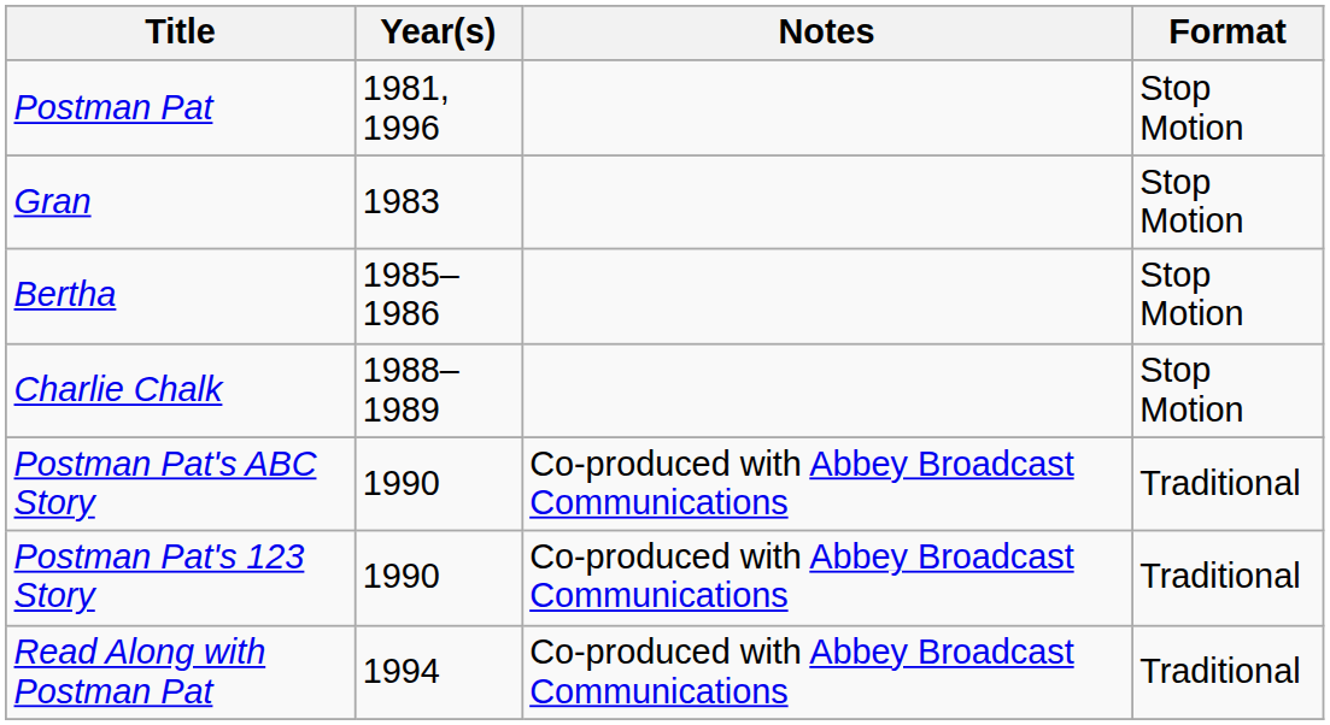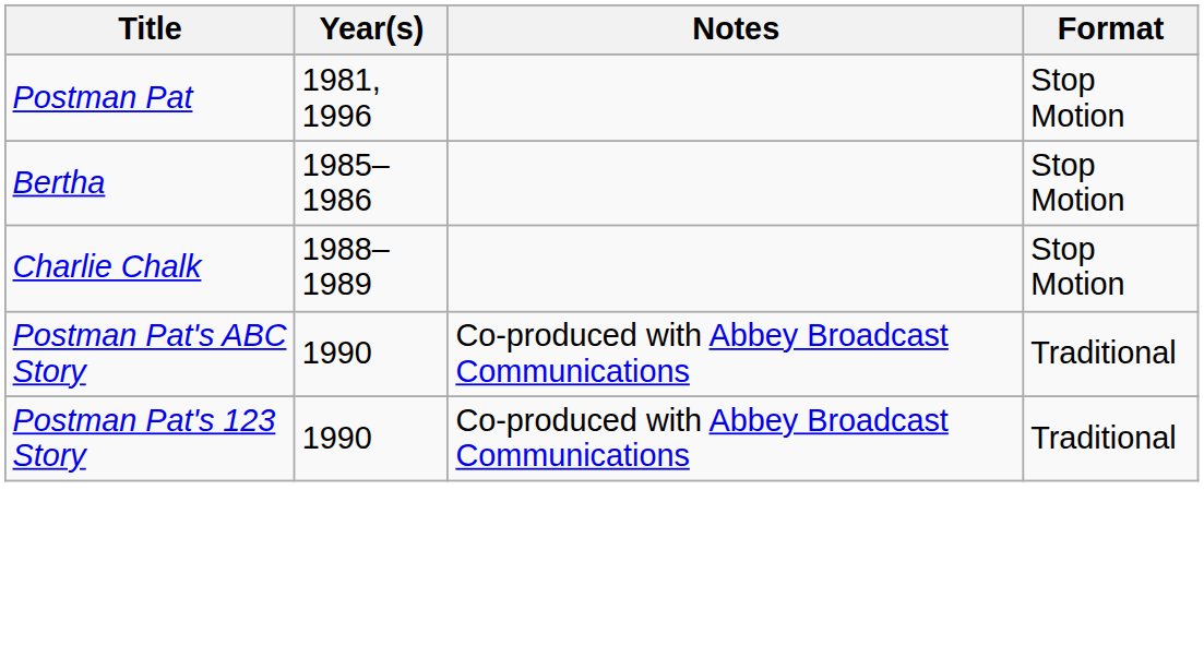 <table class="wikitable sortable">
 <tr>
 <th>Title</th>
 <th>Year(s)</th>
 <th>Notes</th>
 <th>Format</th>
 </tr>
 <tr>
 <td><em><a href='#'>Postman Pat</a></em></td>
 <td>1981, 1996</td>
-<td></td>
-<td>Stop Motion</td>
-</tr>
-<tr>
-<td><em><a href='#'>Gran</a></em></td>
-<td>1983</td>
 <td></td>
 <td>Stop Motion</td>
 </tr>
 <tr>
 <td><em><a href='#'>Bertha</a></em></td>
 <td>1985–1986</td>
 <td></td>
 <td>Stop Motion</td>
 </tr>
 <tr>
 <td><em><a href='#'>Charlie Chalk</a></em></td>
 <td>1988–1989</td>
 <td></td>
 <td>Stop Motion</td>
 </tr>
 <tr>
 <td><em><a href='#'>Postman Pat's ABC Story</a></em></td>
 <td>1990</td>
 <td>Co-produced with <a href='#'>Abbey Broadcast Communications</a></td>
 <td>Traditional</td>
 </tr>
 <tr>
 <td><em><a href='#'>Postman Pat's 123 Story</a></em></td>
 <td>1990</td>
 <td>Co-produced with <a href='#'>Abbey Broadcast Communications</a></td>
 <td>Traditional</td>
 </tr>
-<tr>
-<td><em><a href='#'>Read Along with Postman Pat</a></em></td>
-<td>1994</td>
-<td>Co-produced with <a href='#'>Abbey Broadcast Communications</a></td>
-<td>Traditional</td>
-</tr>
 </table>
